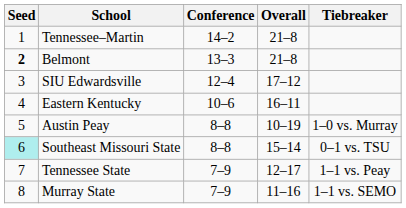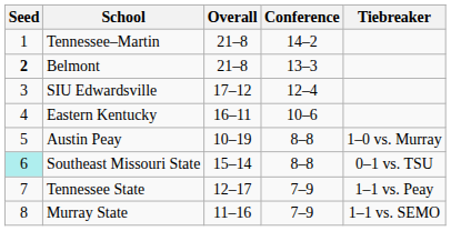 <table class="wikitable" style="text-align:center">
 <tr>
 <th>Seed</th>
 <th>School</th>
+<th>Overall</th>
 <th>Conference</th>
-<th>Overall</th>
 <th>Tiebreaker</th>
 </tr>
 <tr>
 <td>1</td>
 <td align=left>Tennessee–Martin</td>
+<td>21–8</td>
 <td>14–2</td>
-<td>21–8</td>
 <td></td>
 </tr>
 <tr>
 <td><strong>2</strong></td>
 <td align=left>Belmont</td>
+<td>21–8</td>
 <td>13–3</td>
-<td>21–8</td>
 <td></td>
 </tr>
 <tr>
 <td>3</td>
 <td align=left>SIU Edwardsville</td>
+<td>17–12</td>
 <td>12–4</td>
-<td>17–12</td>
 <td></td>
 </tr>
 <tr>
 <td>4</td>
 <td align=left>Eastern Kentucky</td>
+<td>16–11</td>
 <td>10–6</td>
-<td>16–11</td>
 <td></td>
 </tr>
 <tr>
 <td>5</td>
 <td align=left>Austin Peay</td>
+<td>10–19</td>
 <td>8–8</td>
-<td>10–19</td>
 <td>1–0 vs. Murray</td>
 </tr>
 <tr>
 <td style="background: paleturquoise;">6</td>
 <td align=left>Southeast Missouri State</td>
+<td>15–14</td>
 <td>8–8</td>
-<td>15–14</td>
 <td>0–1 vs. TSU</td>
 </tr>
 <tr>
 <td>7</td>
 <td align=left>Tennessee State</td>
+<td>12–17</td>
 <td>7–9</td>
-<td>12–17</td>
 <td>1–1 vs. Peay</td>
 </tr>
 <tr>
 <td>8</td>
 <td align=left>Murray State</td>
+<td>11–16</td>
 <td>7–9</td>
-<td>11–16</td>
 <td>1–1 vs. SEMO</td>
 </tr>
 </table>
